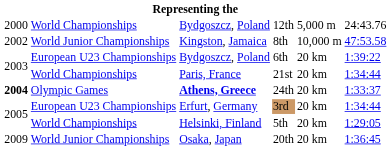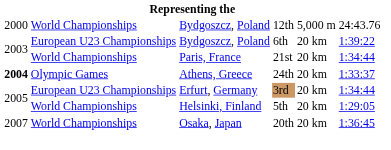 <table>
 <tr>
 <th colspan="6">Representing the </th>
 </tr>
 <tr>
 <td>2000</td>
 <td><a href='#'>World Championships</a></td>
 <td><a href='#'>Bydgoszcz</a>, <a href='#'>Poland</a></td>
 <td>12th</td>
 <td>5,000 m</td>
 <td>24:43.76</td>
-</tr>
-<tr>
-<td>2002</td>
-<td><a href='#'>World Junior Championships</a></td>
-<td><a href='#'>Kingston</a>, <a href='#'>Jamaica</a></td>
-<td>8th</td>
-<td>10,000 m</td>
-<td><a href='#'>47:53.58</a></td>
 </tr>
 <tr>
 <td rowspan=2>2003</td>
 <td><a href='#'>European U23 Championships</a></td>
 <td><a href='#'>Bydgoszcz</a>, <a href='#'>Poland</a></td>
 <td>6th</td>
 <td>20 km</td>
 <td><a href='#'>1:39:22</a></td>
 </tr>
 <tr>
 <td><a href='#'>World Championships</a></td>
 <td><a href='#'>Paris, France</a></td>
 <td>21st</td>
 <td>20 km</td>
 <td><a href='#'>1:34:44</a></td>
 </tr>
 <tr>
 <td><strong>2004</strong></td>
 <td><a href='#'>Olympic Games</a></td>
-<td><strong><a href='#'>Athens, Greece</a></strong></td>
+<td><a href='#'>Athens, Greece</a></td>
 <td>24th</td>
 <td>20 km</td>
 <td><a href='#'>1:33:37</a></td>
 </tr>
 <tr>
 <td rowspan=2>2005</td>
 <td><a href='#'>European U23 Championships</a></td>
 <td><a href='#'>Erfurt</a>, <a href='#'>Germany</a></td>
 <td bgcolor="cc9966">3rd</td>
 <td>20 km</td>
 <td><a href='#'>1:34:44</a></td>
 </tr>
 <tr>
 <td><a href='#'>World Championships</a></td>
 <td><a href='#'>Helsinki, Finland</a></td>
 <td>5th</td>
 <td>20 km</td>
 <td><a href='#'>1:29:05</a></td>
 </tr>
 <tr>
-<td>2009</td>
-<td><a href='#'>World Junior Championships</a></td>
+<td>2007</td>
+<td><a href='#'>World Championships</a></td>
 <td><a href='#'>Osaka</a>, <a href='#'>Japan</a></td>
 <td>20th</td>
 <td>20 km</td>
 <td><a href='#'>1:36:45</a></td>
 </tr>
 </table>
